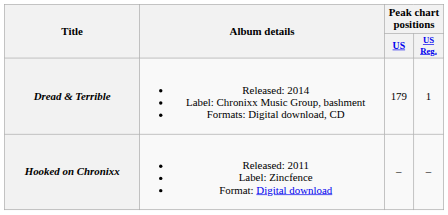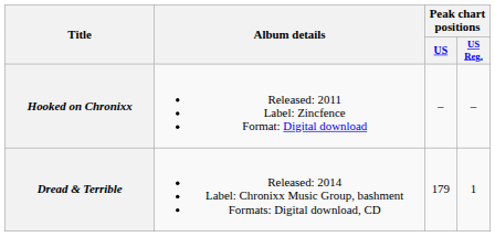 <table class="wikitable plainrowheaders" style="text-align:center;">
 <tr>
 <th scope="col" rowspan="2" style="width:12em;">Title</th>
 <th scope="col" rowspan="2" style="width:22em;">Album details</th>
 <th scope="col" colspan="2">Peak chart positions</th>
 </tr>
 <tr>
 <th scope="col" style="width:2.5em;font-size:90%;"><a href='#'>US</a><br></th>
 <th style="width:3em;font-size:80%;"><a href='#'>US<br>Reg.</a></th>
 </tr>
 <tr>
+<th scope="row"><em>Hooked on Chronixx</em></th>
+<td><br><ul><li>Released: 2011</li><li>Label: Zincfence</li><li>Format: <a href='#'>Digital download</a></li></ul></td>
+<td>–</td>
+<td>–</td>
+</tr>
+<tr>
 <th scope="row"><em>Dread & Terrible</em></th>
 <td><br><ul><li>Released: 2014</li><li>Label: Chronixx Music Group, bashment</li><li>Formats: Digital download, CD</li></ul></td>
 <td>179</td>
 <td>1</td>
 </tr>
-<tr>
-<th scope="row"><em>Hooked on Chronixx</em></th>
-<td><br><ul><li>Released: 2011</li><li>Label: Zincfence</li><li>Format: <a href='#'>Digital download</a></li></ul></td>
-<td>–</td>
-<td>–</td>
-</tr>
 </table>
